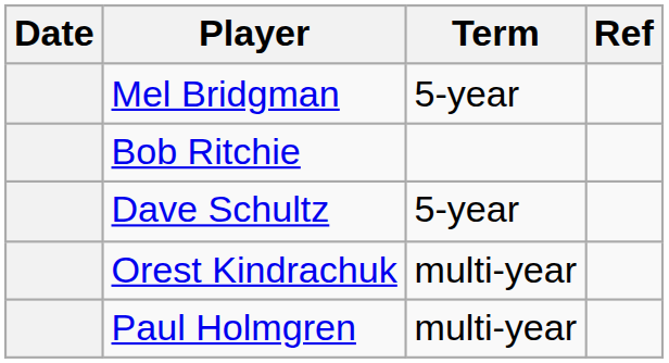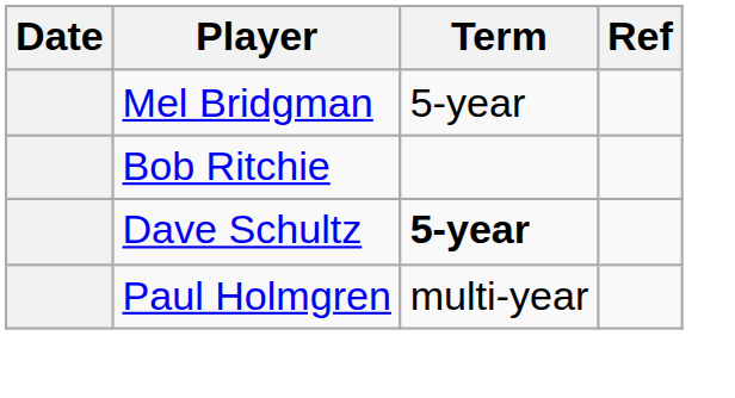 <table class="wikitable plainrowheaders">
 <tr>
 <th>Date</th>
 <th>Player</th>
 <th>Term</th>
 <th>Ref</th>
 </tr>
 <tr>
 <th scope="row"></th>
 <td><a href='#'>Mel Bridgman</a></td>
 <td>5-year</td>
 <td></td>
 </tr>
 <tr>
 <th scope="row"></th>
 <td><a href='#'>Bob Ritchie</a></td>
 <td></td>
 <td></td>
 </tr>
 <tr>
 <th scope="row"></th>
 <td><a href='#'>Dave Schultz</a></td>
-<td>5-year</td>
-<td></td>
-</tr>
-<tr>
-<th scope="row"></th>
-<td><a href='#'>Orest Kindrachuk</a></td>
-<td>multi-year</td>
+<td><strong>5-year</strong></td>
 <td></td>
 </tr>
 <tr>
 <th scope="row"></th>
 <td><a href='#'>Paul Holmgren</a></td>
 <td>multi-year</td>
 <td></td>
 </tr>
 </table>
